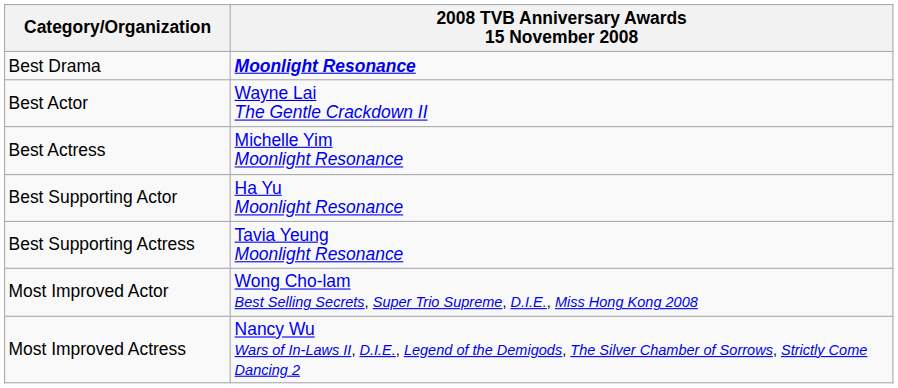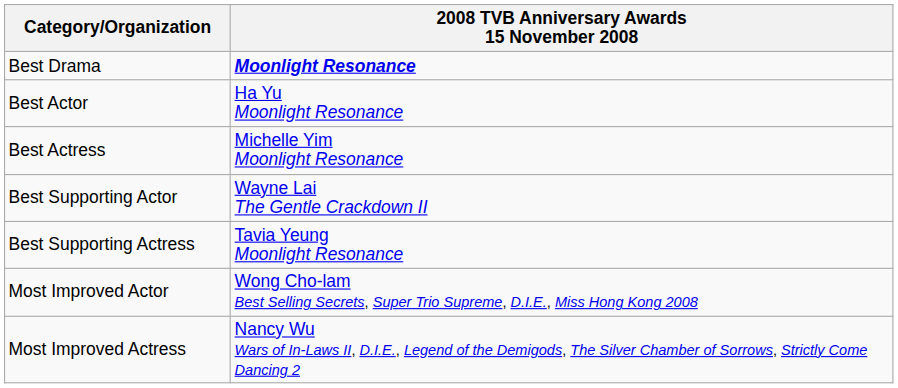 <table class="wikitable">
 <tr>
 <th style="width:200px;">Category/Organization</th>
 <th style="width:600px;">2008 TVB Anniversary Awards<br> 15 November 2008</th>
 </tr>
 <tr>
 <td>Best Drama</td>
 <td><strong><em><a href='#'>Moonlight Resonance</a></em></strong></td>
 </tr>
 <tr>
 <td>Best Actor</td>
-<td><a href='#'>Wayne Lai</a><br><em><a href='#'>The Gentle Crackdown II</a></em></td>
+<td><a href='#'>Ha Yu</a><br><em><a href='#'>Moonlight Resonance</a></em></td>
 </tr>
 <tr>
 <td>Best Actress</td>
 <td><a href='#'>Michelle Yim</a><br><em><a href='#'>Moonlight Resonance</a></em></td>
 </tr>
 <tr>
 <td>Best Supporting Actor</td>
-<td><a href='#'>Ha Yu</a><br><em><a href='#'>Moonlight Resonance</a></em></td>
+<td><a href='#'>Wayne Lai</a><br><em><a href='#'>The Gentle Crackdown II</a></em></td>
 </tr>
 <tr>
 <td>Best Supporting Actress</td>
 <td><a href='#'>Tavia Yeung</a><br><em><a href='#'>Moonlight Resonance</a></em></td>
 </tr>
 <tr>
 <td>Most Improved Actor</td>
 <td><a href='#'>Wong Cho-lam</a><br><small><em><a href='#'>Best Selling Secrets</a></em>, <em><a href='#'>Super Trio Supreme</a></em>, <em><a href='#'>D.I.E.</a></em>, <em><a href='#'>Miss Hong Kong 2008</a></em></small></td>
 </tr>
 <tr>
 <td>Most Improved Actress</td>
 <td><a href='#'>Nancy Wu</a><br><small><em><a href='#'>Wars of In-Laws II</a></em>, <em><a href='#'>D.I.E.</a></em>, <em><a href='#'>Legend of the Demigods</a></em>, <em><a href='#'>The Silver Chamber of Sorrows</a></em>, <em><a href='#'>Strictly Come Dancing 2</a></em></small></td>
 </tr>
 </table>
